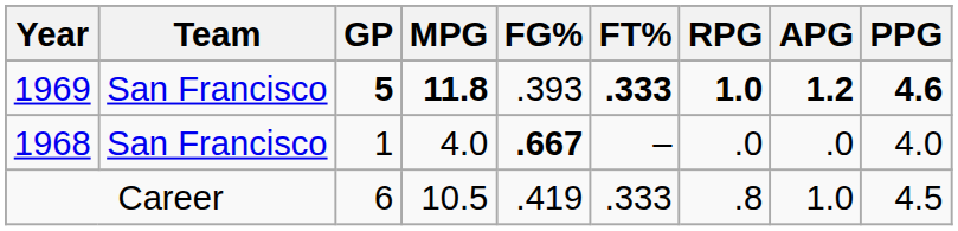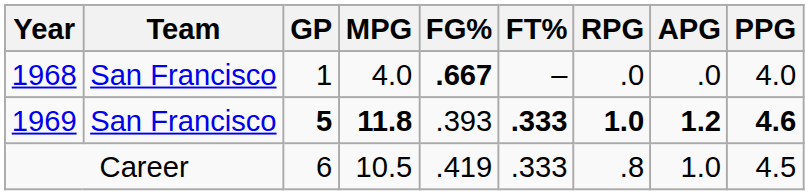 <table class="wikitable sortable" style="font-size:95%; text-align:right;">
 <tr>
 <th>Year</th>
 <th>Team</th>
 <th>GP</th>
 <th>MPG</th>
 <th>FG%</th>
 <th>FT%</th>
 <th>RPG</th>
 <th>APG</th>
 <th>PPG</th>
 </tr>
 <tr>
+<td style="text-align:left;"><a href='#'>1968</a></td>
+<td style="text-align:left;"><a href='#'>San Francisco</a></td>
+<td>1</td>
+<td>4.0</td>
+<td><strong>.667</strong></td>
+<td>–</td>
+<td>.0</td>
+<td>.0</td>
+<td>4.0</td>
+</tr>
+<tr>
 <td style="text-align:left;"><a href='#'>1969</a></td>
 <td style="text-align:left;"><a href='#'>San Francisco</a></td>
 <td><strong>5</strong></td>
 <td><strong>11.8</strong></td>
 <td>.393</td>
 <td><strong>.333</strong></td>
 <td><strong>1.0</strong></td>
 <td><strong>1.2</strong></td>
 <td><strong>4.6</strong></td>
-</tr>
-<tr>
-<td style="text-align:left;"><a href='#'>1968</a></td>
-<td style="text-align:left;"><a href='#'>San Francisco</a></td>
-<td>1</td>
-<td>4.0</td>
-<td><strong>.667</strong></td>
-<td>–</td>
-<td>.0</td>
-<td>.0</td>
-<td>4.0</td>
 </tr>
 <tr class="sortbottom">
 <td style="text-align:center;" colspan="2">Career</td>
 <td>6</td>
 <td>10.5</td>
 <td>.419</td>
 <td>.333</td>
 <td>.8</td>
 <td>1.0</td>
 <td>4.5</td>
 </tr>
 </table>
